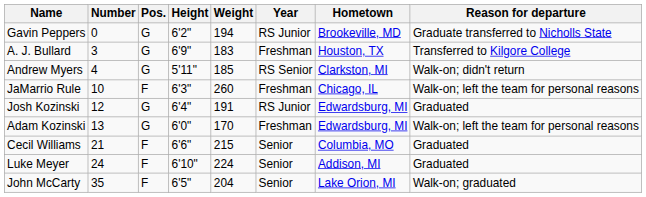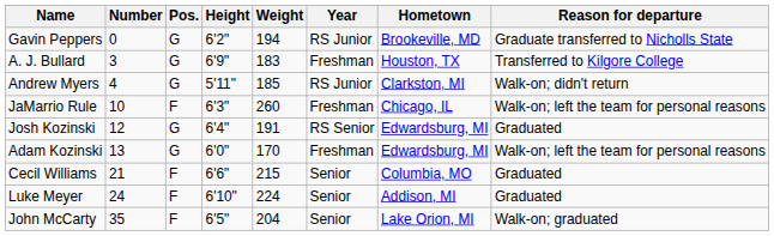 <table class="wikitable sortable" border="1">
 <tr>
 <th>Name</th>
 <th>Number</th>
 <th>Pos.</th>
 <th>Height</th>
 <th>Weight</th>
 <th>Year</th>
 <th>Hometown</th>
 <th class="unsortable">Reason for departure</th>
 </tr>
 <tr>
 <td>Gavin Peppers</td>
 <td>0</td>
 <td>G</td>
 <td>6'2"</td>
 <td>194</td>
 <td>RS Junior</td>
 <td><a href='#'>Brookeville, MD</a></td>
 <td>Graduate transferred to <a href='#'>Nicholls State</a></td>
 </tr>
 <tr>
 <td>A. J. Bullard</td>
 <td>3</td>
 <td>G</td>
 <td>6'9"</td>
 <td>183</td>
 <td>Freshman</td>
 <td><a href='#'>Houston, TX</a></td>
 <td>Transferred to <a href='#'>Kilgore College</a></td>
 </tr>
 <tr>
 <td>Andrew Myers</td>
 <td>4</td>
 <td>G</td>
 <td>5'11"</td>
 <td>185</td>
-<td>RS Senior</td>
+<td>RS Junior</td>
 <td><a href='#'>Clarkston, MI</a></td>
 <td>Walk-on; didn't return</td>
 </tr>
 <tr>
 <td>JaMarrio Rule</td>
 <td>10</td>
 <td>F</td>
 <td>6'3"</td>
 <td>260</td>
 <td>Freshman</td>
 <td><a href='#'>Chicago, IL</a></td>
 <td>Walk-on; left the team for personal reasons</td>
 </tr>
 <tr>
 <td>Josh Kozinski</td>
 <td>12</td>
 <td>G</td>
 <td>6'4"</td>
 <td>191</td>
-<td>RS Junior</td>
+<td>RS Senior</td>
 <td><a href='#'>Edwardsburg, MI</a></td>
 <td>Graduated</td>
 </tr>
 <tr>
 <td>Adam Kozinski</td>
 <td>13</td>
 <td>G</td>
 <td>6'0"</td>
 <td>170</td>
 <td>Freshman</td>
 <td><a href='#'>Edwardsburg, MI</a></td>
 <td>Walk-on; left the team for personal reasons</td>
 </tr>
 <tr>
 <td>Cecil Williams</td>
 <td>21</td>
 <td>F</td>
 <td>6'6"</td>
 <td>215</td>
 <td>Senior</td>
 <td><a href='#'>Columbia, MO</a></td>
 <td>Graduated</td>
 </tr>
 <tr>
 <td>Luke Meyer</td>
 <td>24</td>
 <td>F</td>
 <td>6'10"</td>
 <td>224</td>
 <td>Senior</td>
 <td><a href='#'>Addison, MI</a></td>
 <td>Graduated</td>
 </tr>
 <tr>
 <td>John McCarty</td>
 <td>35</td>
 <td>F</td>
 <td>6'5"</td>
 <td>204</td>
 <td>Senior</td>
 <td><a href='#'>Lake Orion, MI</a></td>
 <td>Walk-on; graduated</td>
 </tr>
 </table>
